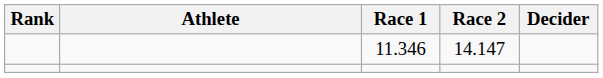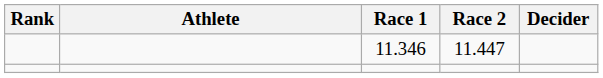 <table class=wikitable style="text-align:center">
 <tr>
 <th width=40>Rank</th>
 <th width=250>Athlete</th>
 <th width=60>Race 1</th>
 <th width=60>Race 2</th>
 <th width=60>Decider</th>
 </tr>
 <tr>
 <td></td>
 <td align=left></td>
 <td>11.346</td>
-<td>14.147</td>
+<td>11.447</td>
 <td></td>
 </tr>
 <tr>
 <td></td>
 <td align=left></td>
 <td></td>
 <td></td>
 <td></td>
 </tr>
 </table>
